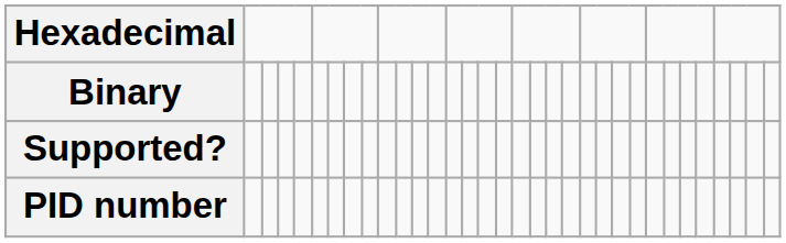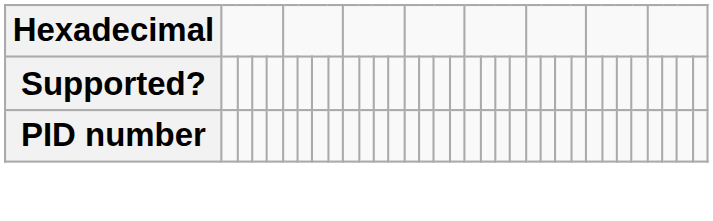 <table class="wikitable">
 <tr align="center">
 <th scope="col">Hexadecimal</th>
 <td colspan="4"></td>
 <td colspan="4"></td>
 <td colspan="4"></td>
 <td colspan="4"></td>
 <td colspan="4"></td>
 <td colspan="4"></td>
 <td colspan="4"></td>
 <td colspan="4"></td>
-</tr>
-<tr align="center">
-<th scope="col">Binary</th>
-<td></td>
-<td></td>
-<td></td>
-<td></td>
-<td></td>
-<td></td>
-<td></td>
-<td></td>
-<td></td>
-<td></td>
-<td></td>
-<td></td>
-<td></td>
-<td></td>
-<td></td>
-<td></td>
-<td></td>
-<td></td>
-<td></td>
-<td></td>
-<td></td>
-<td></td>
-<td></td>
-<td></td>
-<td></td>
-<td></td>
-<td></td>
-<td></td>
-<td></td>
-<td></td>
-<td></td>
-<td></td>
 </tr>
 <tr>
 <th scope="col">Supported?</th>
 <td></td>
 <td></td>
 <td></td>
 <td></td>
 <td></td>
 <td></td>
 <td></td>
 <td></td>
 <td></td>
 <td></td>
 <td></td>
 <td></td>
 <td></td>
 <td></td>
 <td></td>
 <td></td>
 <td></td>
 <td></td>
 <td></td>
 <td></td>
 <td></td>
 <td></td>
 <td></td>
 <td></td>
 <td></td>
 <td></td>
 <td></td>
 <td></td>
 <td></td>
 <td></td>
 <td></td>
 <td></td>
 </tr>
 <tr align="center">
 <th scope="col">PID number</th>
 <td></td>
 <td></td>
 <td></td>
 <td></td>
 <td></td>
 <td></td>
 <td></td>
 <td></td>
 <td></td>
 <td></td>
 <td></td>
 <td></td>
 <td></td>
 <td></td>
 <td></td>
 <td></td>
 <td></td>
 <td></td>
 <td></td>
 <td></td>
 <td></td>
 <td></td>
 <td></td>
 <td></td>
 <td></td>
 <td></td>
 <td></td>
 <td></td>
 <td></td>
 <td></td>
 <td></td>
 <td></td>
 </tr>
 </table>
